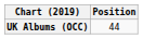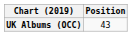 <table class="wikitable plainrowheaders" style="text-align:center">
 <tr>
 <th scope="col">Chart (2019)</th>
 <th scope="col">Position</th>
 </tr>
 <tr>
 <th scope="row">UK Albums (OCC)</th>
-<td>44</td>
+<td>43</td>
 </tr>
 </table>
